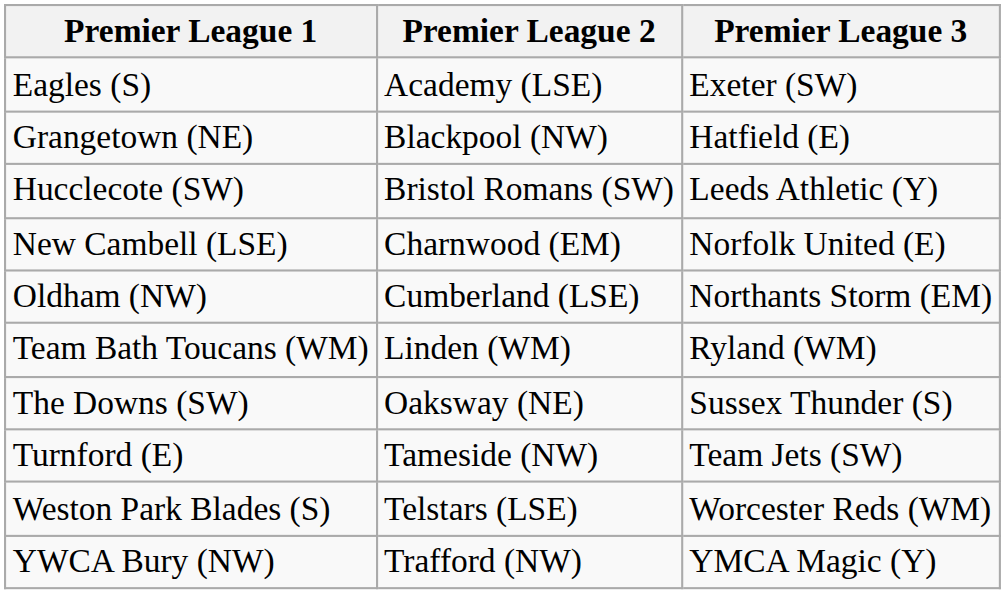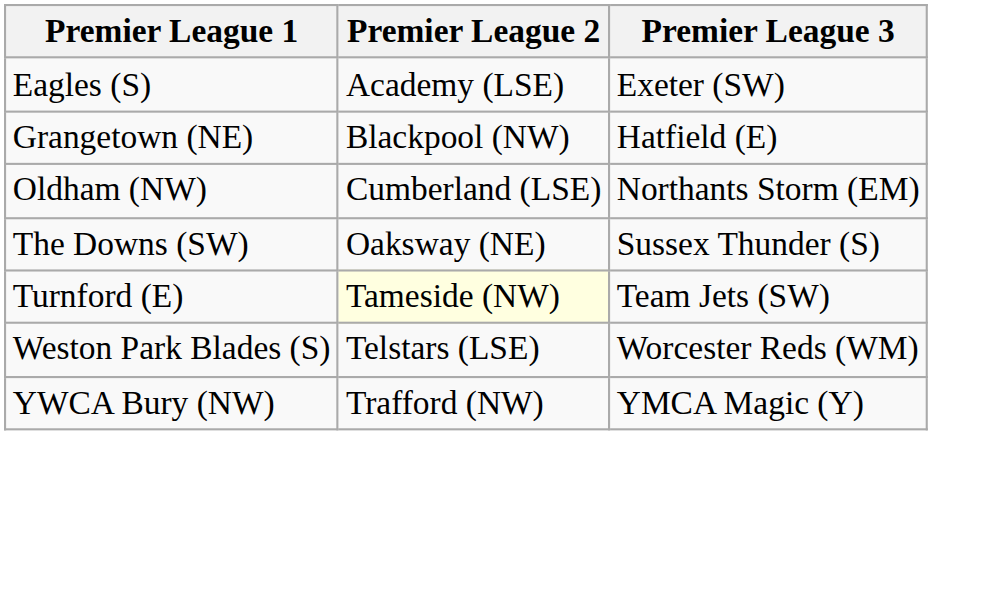 <table class="wikitable">
 <tr>
 <th>Premier League 1</th>
 <th>Premier League 2</th>
 <th>Premier League 3</th>
 </tr>
 <tr>
 <td>Eagles (S)</td>
 <td>Academy (LSE)</td>
 <td>Exeter (SW)</td>
 </tr>
 <tr>
 <td>Grangetown (NE)</td>
 <td>Blackpool (NW)</td>
 <td>Hatfield (E)</td>
 </tr>
 <tr>
-<td>Hucclecote (SW)</td>
-<td>Bristol Romans (SW)</td>
-<td>Leeds Athletic (Y)</td>
-</tr>
-<tr>
-<td>New Cambell (LSE)</td>
-<td>Charnwood (EM)</td>
-<td>Norfolk United (E)</td>
-</tr>
-<tr>
 <td>Oldham (NW)</td>
 <td>Cumberland (LSE)</td>
 <td>Northants Storm (EM)</td>
-</tr>
-<tr>
-<td>Team Bath Toucans (WM)</td>
-<td>Linden (WM)</td>
-<td>Ryland (WM)</td>
 </tr>
 <tr>
 <td>The Downs (SW)</td>
 <td>Oaksway (NE)</td>
 <td>Sussex Thunder (S)</td>
 </tr>
 <tr>
 <td>Turnford (E)</td>
-<td>Tameside (NW)</td>
+<td style="background: lightyellow;">Tameside (NW)</td>
 <td>Team Jets (SW)</td>
 </tr>
 <tr>
 <td>Weston Park Blades (S)</td>
 <td>Telstars (LSE)</td>
 <td>Worcester Reds (WM)</td>
 </tr>
 <tr>
 <td>YWCA Bury (NW)</td>
 <td>Trafford (NW)</td>
 <td>YMCA Magic (Y)</td>
 </tr>
 </table>
